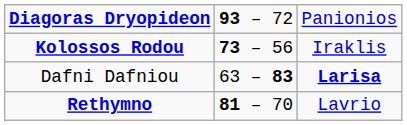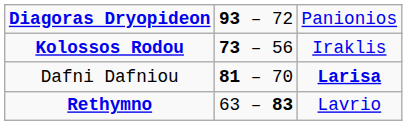 <table class="wikitable" style="text-align: center; font-size:100%">
 <tr>
 <td><strong><a href='#'>Diagoras Dryopideon</a></strong></td>
 <td><strong>93</strong> – 72</td>
 <td><a href='#'>Panionios</a></td>
 </tr>
 <tr>
 <td><strong><a href='#'>Kolossos Rodou</a></strong></td>
 <td><strong>73</strong> – 56</td>
 <td><a href='#'>Iraklis</a></td>
 </tr>
 <tr>
 <td>Dafni Dafniou</td>
-<td>63 – <strong>83</strong></td>
+<td><strong>81</strong> – 70</td>
 <td><strong><a href='#'>Larisa</a></strong></td>
 </tr>
 <tr>
 <td><strong><a href='#'>Rethymno</a></strong></td>
-<td><strong>81</strong> – 70</td>
+<td>63 – <strong>83</strong></td>
 <td><a href='#'>Lavrio</a></td>
 </tr>
 </table>
